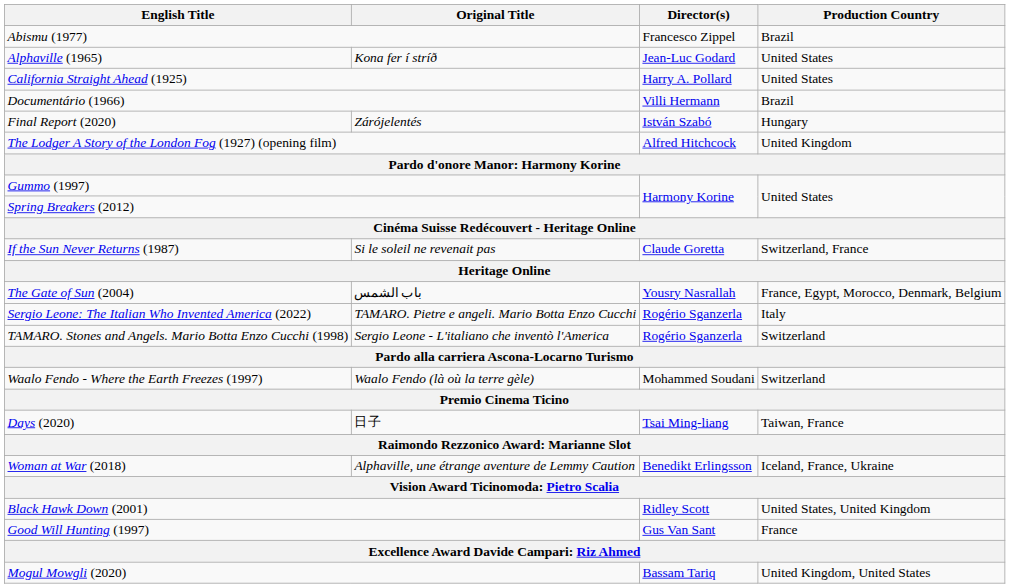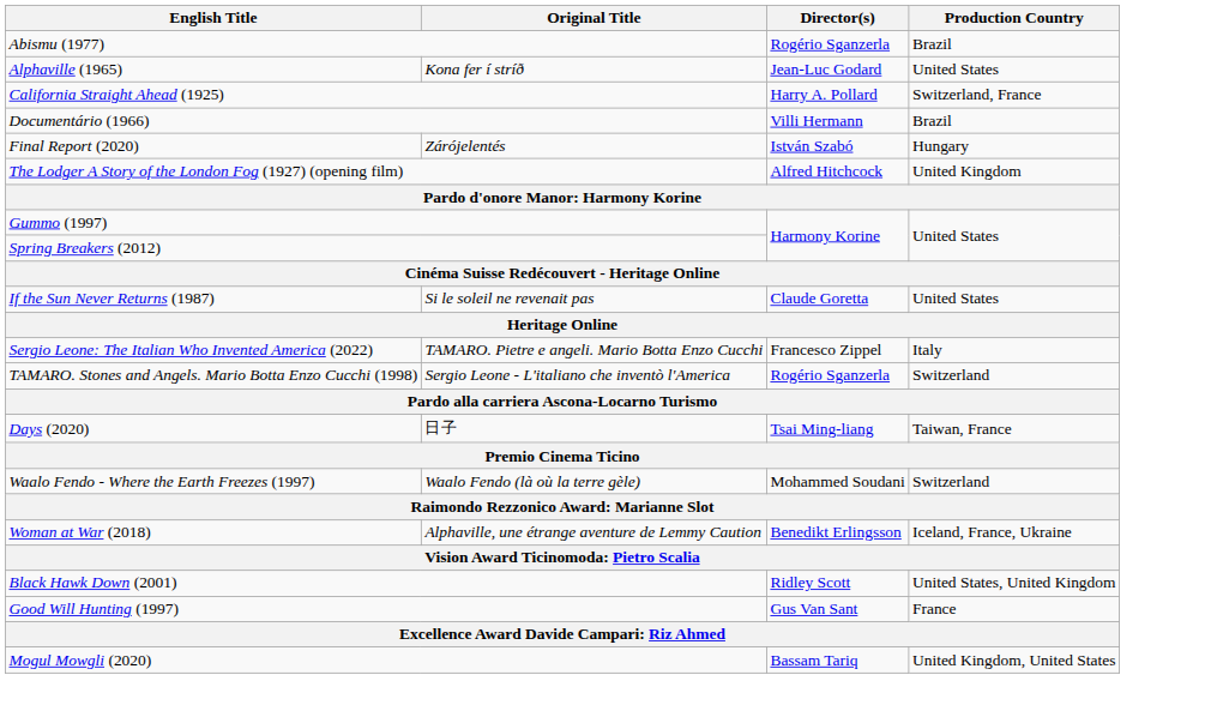 <table class="wikitable">
 <tr>
 <th>English Title</th>
 <th>Original Title</th>
 <th>Director(s)</th>
 <th>Production Country</th>
 </tr>
 <tr>
 <td colspan="2"><em>Abismu</em> (1977)</td>
-<td>Francesco Zippel</td>
+<td><a href='#'>Rogério Sganzerla</a></td>
 <td>Brazil</td>
 </tr>
 <tr>
 <td><em><a href='#'>Alphaville</a></em> (1965)</td>
 <td><em>Kona fer í stríð</em></td>
 <td><a href='#'>Jean-Luc Godard</a></td>
 <td>United States</td>
 </tr>
 <tr>
 <td colspan="2"><a href='#'><em>California Straight Ahead</em></a> (1925)</td>
 <td><a href='#'>Harry A. Pollard</a></td>
-<td>United States</td>
+<td>Switzerland, France</td>
 </tr>
 <tr>
 <td colspan="2"><em>Documentário</em> (1966)</td>
 <td><a href='#'>Villi Hermann</a></td>
 <td>Brazil</td>
 </tr>
 <tr>
 <td><em>Final Report</em> (2020)</td>
 <td><em>Zárójelentés</em></td>
 <td><a href='#'>István Szabó</a></td>
 <td>Hungary</td>
 </tr>
 <tr>
 <td colspan="2"><em><a href='#'>The Lodger A Story of the London Fog</a></em> (1927) (opening film)</td>
 <td><a href='#'>Alfred Hitchcock</a></td>
 <td>United Kingdom</td>
 </tr>
 <tr>
 <th colspan="4">Pardo d'onore Manor: Harmony Korine</th>
 </tr>
 <tr>
 <td colspan="2"><em><a href='#'>Gummo</a></em> (1997)</td>
 <td rowspan="2"><a href='#'>Harmony Korine</a></td>
 <td rowspan="2">United States</td>
 </tr>
 <tr>
 <td colspan="2"><em><a href='#'>Spring Breakers</a></em> (2012)</td>
 </tr>
 <tr>
 <th colspan="4">Cinéma Suisse Redécouvert - Heritage Online</th>
 </tr>
 <tr>
 <td><em><a href='#'>If the Sun Never Returns</a></em> (1987)</td>
 <td><em>Si le soleil ne revenait pas</em></td>
 <td><a href='#'>Claude Goretta</a></td>
-<td>Switzerland, France</td>
+<td>United States</td>
 </tr>
 <tr>
 <th colspan="4">Heritage Online</th>
 </tr>
 <tr>
-<td><em><a href='#'>The Gate of Sun</a></em> (2004)</td>
-<td>باب الشمس</td>
-<td><a href='#'>Yousry Nasrallah</a></td>
-<td>France, Egypt, Morocco, Denmark, Belgium</td>
-</tr>
-<tr>
 <td><em><a href='#'>Sergio Leone: The Italian Who Invented America</a></em> (2022)</td>
 <td><em>TAMARO. Pietre e angeli. Mario Botta  Enzo Cucchi</em></td>
-<td><a href='#'>Rogério Sganzerla</a></td>
+<td>Francesco Zippel</td>
 <td>Italy</td>
 </tr>
 <tr>
 <td><em>TAMARO. Stones and Angels. Mario Botta  Enzo Cucchi</em> (1998)</td>
 <td><em>Sergio Leone - L'italiano che inventò l'America</em></td>
 <td><a href='#'>Rogério Sganzerla</a></td>
 <td>Switzerland</td>
 </tr>
 <tr>
 <th colspan="4">Pardo alla carriera Ascona-Locarno Turismo</th>
 </tr>
 <tr>
-<td><em>Waalo Fendo - Where the Earth Freezes</em> (1997)</td>
-<td><em>Waalo Fendo (là où la terre gèle)</em></td>
-<td>Mohammed Soudani</td>
-<td>Switzerland</td>
+<td><em><a href='#'>Days</a></em> (2020)</td>
+<td>日子</td>
+<td><a href='#'>Tsai Ming-liang</a></td>
+<td>Taiwan, France</td>
 </tr>
 <tr>
 <th colspan="4">Premio Cinema Ticino</th>
 </tr>
 <tr>
-<td><em><a href='#'>Days</a></em> (2020)</td>
-<td>日子</td>
-<td><a href='#'>Tsai Ming-liang</a></td>
-<td>Taiwan, France</td>
+<td><em>Waalo Fendo - Where the Earth Freezes</em> (1997)</td>
+<td><em>Waalo Fendo (là où la terre gèle)</em></td>
+<td>Mohammed Soudani</td>
+<td>Switzerland</td>
 </tr>
 <tr>
 <th colspan="4">Raimondo Rezzonico Award: Marianne Slot</th>
 </tr>
 <tr>
 <td><em><a href='#'>Woman at War</a></em> (2018)</td>
 <td><em>Alphaville, une étrange aventure de Lemmy Caution</em></td>
 <td><a href='#'>Benedikt Erlingsson</a></td>
 <td>Iceland, France, Ukraine</td>
 </tr>
 <tr>
 <th colspan="4">Vision Award Ticinomoda: <a href='#'>Pietro Scalia</a></th>
 </tr>
 <tr>
 <td colspan="2"><a href='#'><em>Black Hawk Down</em></a> (2001)</td>
 <td><a href='#'>Ridley Scott</a></td>
 <td>United States, United Kingdom</td>
 </tr>
 <tr>
 <td colspan="2"><em><a href='#'>Good Will Hunting</a></em> (1997)</td>
 <td><a href='#'>Gus Van Sant</a></td>
 <td>France</td>
 </tr>
 <tr>
 <th colspan="4">Excellence Award Davide Campari: <a href='#'>Riz Ahmed</a></th>
 </tr>
 <tr>
 <td colspan="2"><em><a href='#'>Mogul Mowgli</a></em> (2020)</td>
 <td><a href='#'>Bassam Tariq</a></td>
 <td>United Kingdom, United States</td>
 </tr>
 </table>
